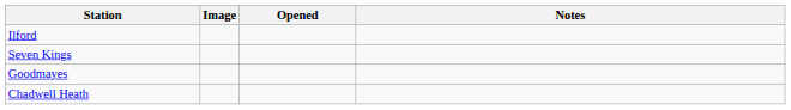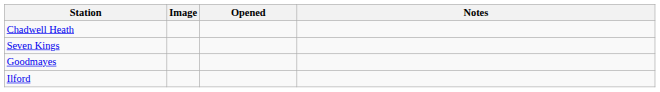 <table class="wikitable sortable">
 <tr>
 <th style="width:25%">Station</th>
 <th class="unsortable" style="width:5%">Image</th>
 <th style="width:15%">Opened</th>
 <th style="width:60%">Notes</th>
 </tr>
 <tr>
-<td><a href='#'>Ilford</a></td>
+<td><a href='#'>Chadwell Heath</a> </td>
 <td></td>
 <td style="text-align:center"></td>
 <td></td>
 </tr>
 <tr>
 <td><a href='#'>Seven Kings</a> </td>
 <td></td>
 <td style="text-align:center"></td>
 <td></td>
 </tr>
 <tr>
 <td><a href='#'>Goodmayes</a></td>
 <td></td>
 <td style="text-align:center"></td>
 <td></td>
 </tr>
 <tr>
-<td><a href='#'>Chadwell Heath</a> </td>
+<td><a href='#'>Ilford</a></td>
 <td></td>
 <td style="text-align:center"></td>
 <td></td>
 </tr>
 </table>
